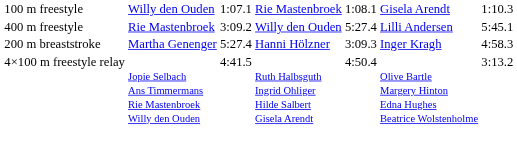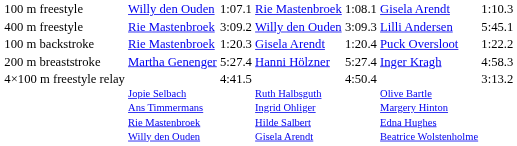 <table>
 <tr valign="top">
 <td>100 m freestyle<br></td>
 <td><a href='#'>Willy den Ouden</a><br><small></small></td>
 <td align="right">1:07.1</td>
 <td><a href='#'>Rie Mastenbroek</a><br><small></small></td>
 <td align="right">1:08.1</td>
 <td><a href='#'>Gisela Arendt</a><br><small></small></td>
 <td align="right">1:10.3</td>
 </tr>
 <tr valign="top">
 <td>400 m freestyle<br></td>
 <td><a href='#'>Rie Mastenbroek</a><br><small></small></td>
 <td align="right">3:09.2</td>
 <td><a href='#'>Willy den Ouden</a><br><small></small></td>
-<td align="right">5:27.4</td>
+<td align="right">3:09.3</td>
 <td><a href='#'>Lilli Andersen</a><br><small></small></td>
 <td align="right">5:45.1</td>
+</tr>
+<tr valign="top">
+<td>100 m backstroke<br></td>
+<td><a href='#'>Rie Mastenbroek</a><br><small></small></td>
+<td align="right">1:20.3</td>
+<td><a href='#'>Gisela Arendt</a><br><small></small></td>
+<td align="right">1:20.4</td>
+<td><a href='#'>Puck Oversloot</a><br><small></small></td>
+<td align="right">1:22.2</td>
 </tr>
 <tr valign="top">
 <td>200 m breaststroke<br></td>
 <td><a href='#'>Martha Genenger</a><br><small></small></td>
 <td align="right">5:27.4</td>
 <td><a href='#'>Hanni Hölzner</a><br><small></small></td>
-<td align="right">3:09.3</td>
+<td align="right">5:27.4</td>
 <td><a href='#'>Inger Kragh</a><br><small></small></td>
 <td align="right">4:58.3</td>
 </tr>
 <tr valign="top">
 <td>4×100 m freestyle relay<br></td>
 <td><br><small><a href='#'>Jopie Selbach</a><br><a href='#'>Ans Timmermans</a><br><a href='#'>Rie Mastenbroek</a><br><a href='#'>Willy den Ouden</a></small></td>
 <td align="right">4:41.5</td>
 <td><br><small><a href='#'>Ruth Halbsguth</a><br><a href='#'>Ingrid Ohliger</a><br><a href='#'>Hilde Salbert</a><br><a href='#'>Gisela Arendt</a></small></td>
 <td align="right">4:50.4</td>
 <td><br><small><a href='#'>Olive Bartle</a><br><a href='#'>Margery Hinton</a><br><a href='#'>Edna Hughes</a><br><a href='#'>Beatrice Wolstenholme</a></small></td>
 <td align="right">3:13.2</td>
 </tr>
 </table>
